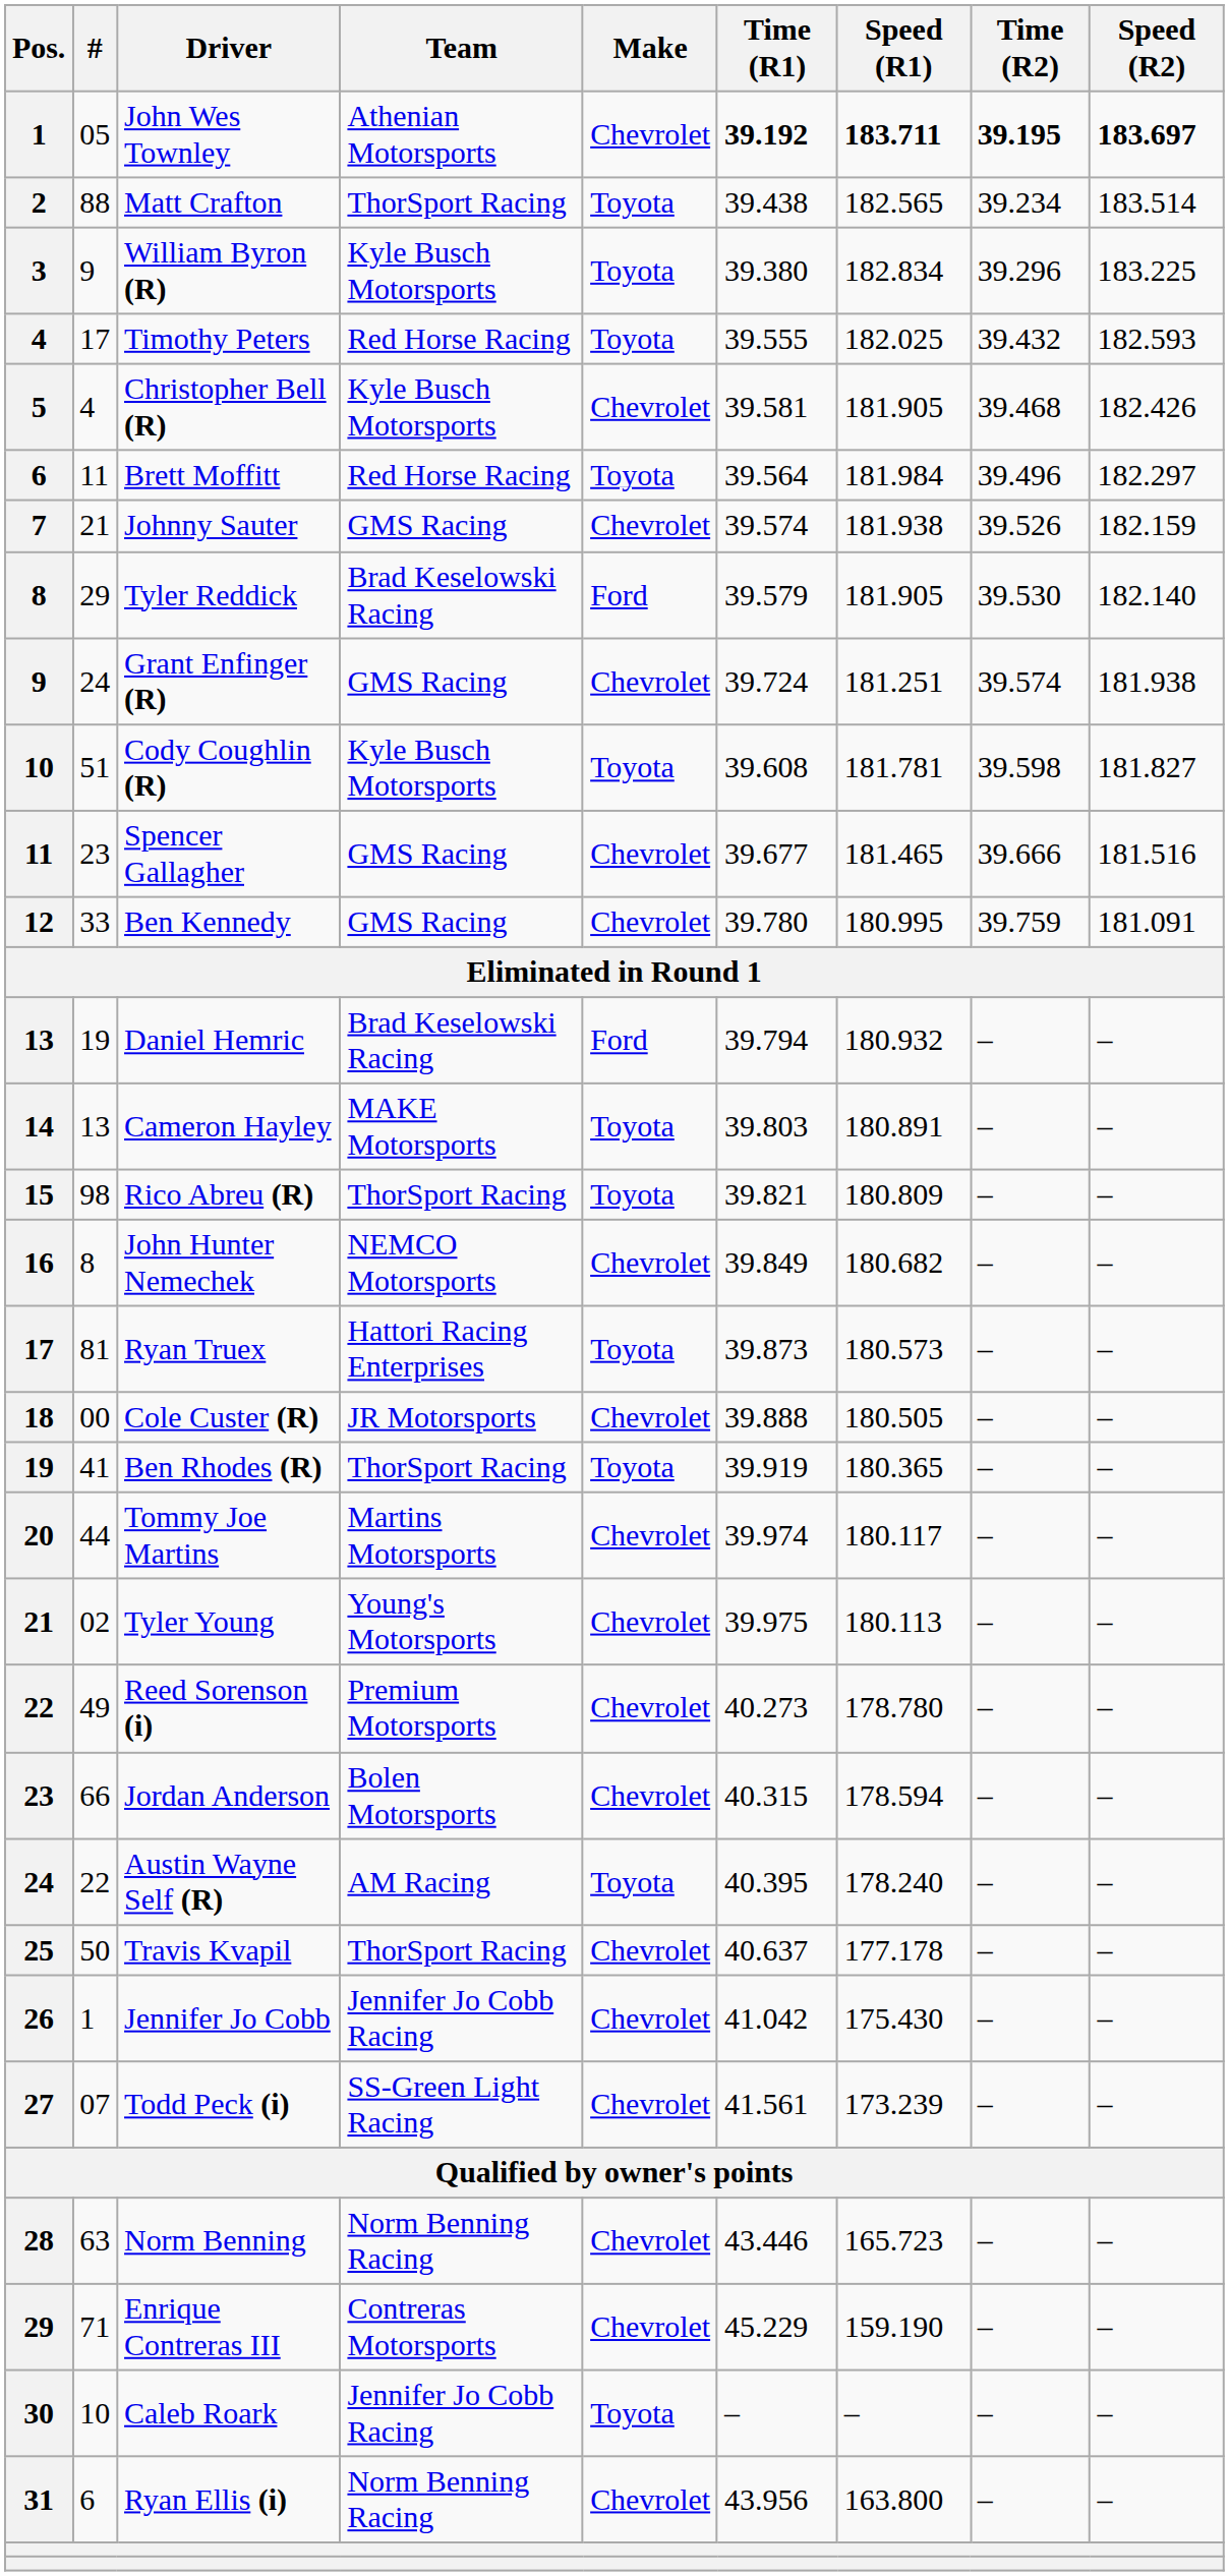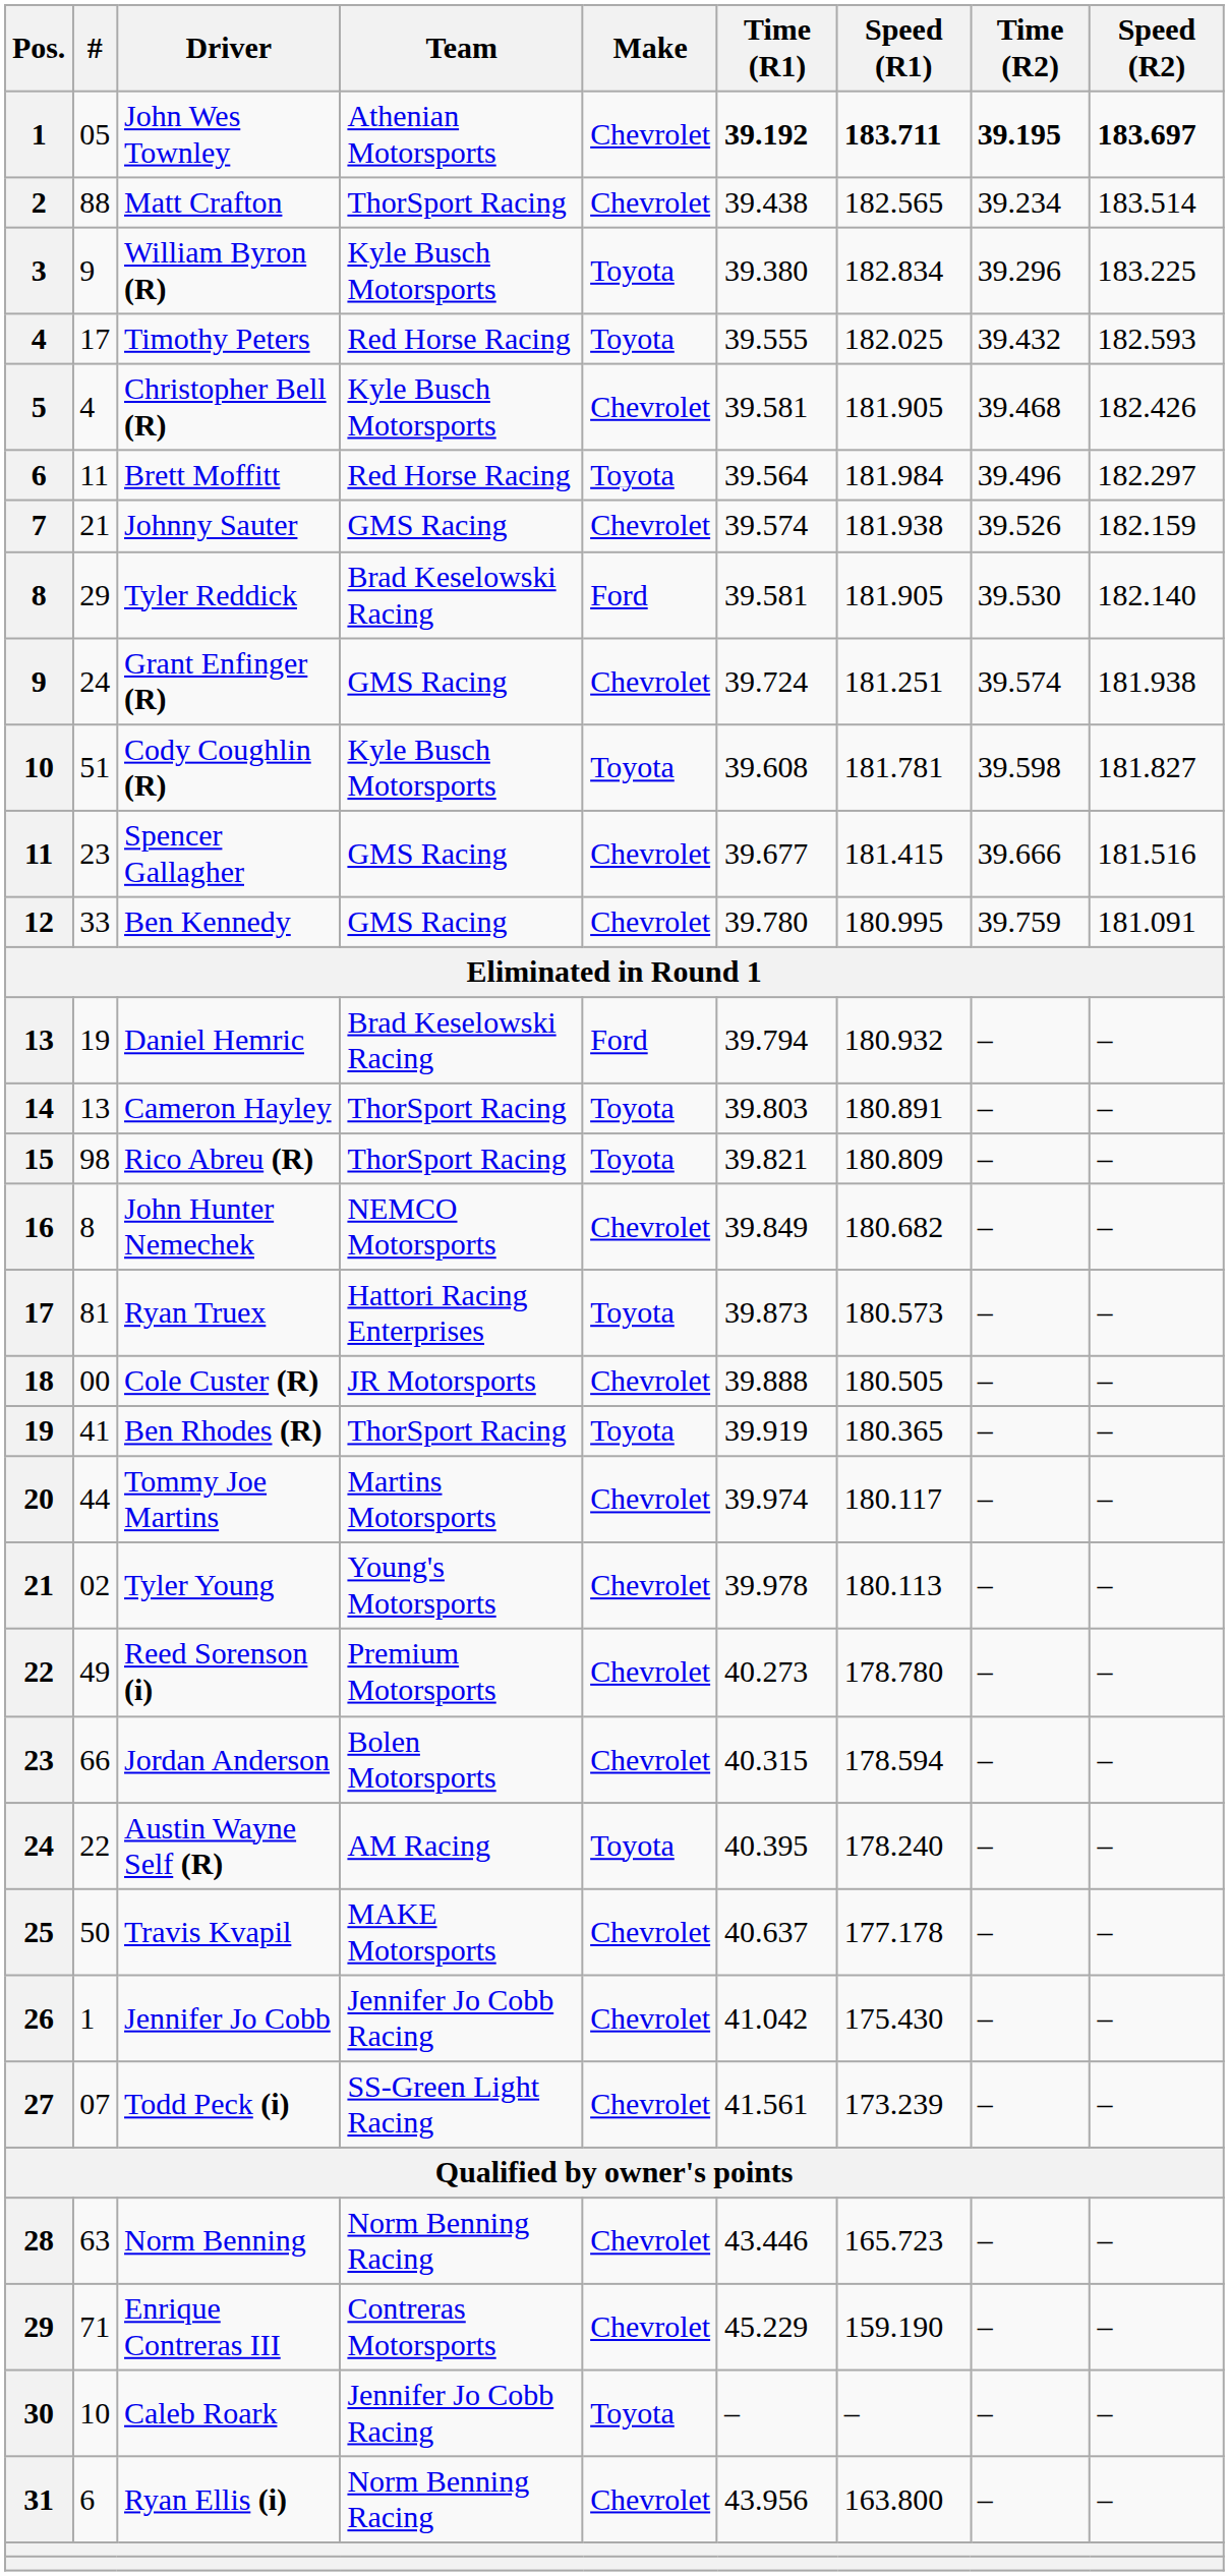 <table class="wikitable" style="font-size:95%">
 <tr>
 <th>Pos.</th>
 <th>#</th>
 <th>Driver</th>
 <th>Team</th>
 <th>Make</th>
 <th>Time (R1)</th>
 <th>Speed (R1)</th>
 <th>Time (R2)</th>
 <th>Speed (R2)</th>
 </tr>
 <tr>
 <th>1</th>
 <td>05</td>
 <td><a href='#'>John Wes Townley</a></td>
 <td><a href='#'>Athenian Motorsports</a></td>
 <td><a href='#'>Chevrolet</a></td>
 <td><strong>39.192</strong></td>
 <td><strong>183.711</strong></td>
 <td><strong>39.195</strong></td>
 <td><strong>183.697</strong></td>
 </tr>
 <tr>
 <th>2</th>
 <td>88</td>
 <td><a href='#'>Matt Crafton</a></td>
 <td><a href='#'>ThorSport Racing</a></td>
-<td><a href='#'>Toyota</a></td>
+<td><a href='#'>Chevrolet</a></td>
 <td>39.438</td>
 <td>182.565</td>
 <td>39.234</td>
 <td>183.514</td>
 </tr>
 <tr>
 <th>3</th>
 <td>9</td>
 <td><a href='#'>William Byron</a> <strong>(R)</strong></td>
 <td><a href='#'>Kyle Busch Motorsports</a></td>
 <td><a href='#'>Toyota</a></td>
 <td>39.380</td>
 <td>182.834</td>
 <td>39.296</td>
 <td>183.225</td>
 </tr>
 <tr>
 <th>4</th>
 <td>17</td>
 <td><a href='#'>Timothy Peters</a></td>
 <td><a href='#'>Red Horse Racing</a></td>
 <td><a href='#'>Toyota</a></td>
 <td>39.555</td>
 <td>182.025</td>
 <td>39.432</td>
 <td>182.593</td>
 </tr>
 <tr>
 <th>5</th>
 <td>4</td>
 <td><a href='#'>Christopher Bell</a> <strong>(R)</strong></td>
 <td><a href='#'>Kyle Busch Motorsports</a></td>
 <td><a href='#'>Chevrolet</a></td>
 <td>39.581</td>
 <td>181.905</td>
 <td>39.468</td>
 <td>182.426</td>
 </tr>
 <tr>
 <th>6</th>
 <td>11</td>
 <td><a href='#'>Brett Moffitt</a></td>
 <td><a href='#'>Red Horse Racing</a></td>
 <td><a href='#'>Toyota</a></td>
 <td>39.564</td>
 <td>181.984</td>
 <td>39.496</td>
 <td>182.297</td>
 </tr>
 <tr>
 <th>7</th>
 <td>21</td>
 <td><a href='#'>Johnny Sauter</a></td>
 <td><a href='#'>GMS Racing</a></td>
 <td><a href='#'>Chevrolet</a></td>
 <td>39.574</td>
 <td>181.938</td>
 <td>39.526</td>
 <td>182.159</td>
 </tr>
 <tr>
 <th>8</th>
 <td>29</td>
 <td><a href='#'>Tyler Reddick</a></td>
 <td><a href='#'>Brad Keselowski Racing</a></td>
 <td><a href='#'>Ford</a></td>
-<td>39.579</td>
+<td>39.581</td>
 <td>181.905</td>
 <td>39.530</td>
 <td>182.140</td>
 </tr>
 <tr>
 <th>9</th>
 <td>24</td>
 <td><a href='#'>Grant Enfinger</a> <strong>(R)</strong></td>
 <td><a href='#'>GMS Racing</a></td>
 <td><a href='#'>Chevrolet</a></td>
 <td>39.724</td>
 <td>181.251</td>
 <td>39.574</td>
 <td>181.938</td>
 </tr>
 <tr>
 <th>10</th>
 <td>51</td>
 <td><a href='#'>Cody Coughlin</a> <strong>(R)</strong></td>
 <td><a href='#'>Kyle Busch Motorsports</a></td>
 <td><a href='#'>Toyota</a></td>
 <td>39.608</td>
 <td>181.781</td>
 <td>39.598</td>
 <td>181.827</td>
 </tr>
 <tr>
 <th>11</th>
 <td>23</td>
 <td><a href='#'>Spencer Gallagher</a></td>
 <td><a href='#'>GMS Racing</a></td>
 <td><a href='#'>Chevrolet</a></td>
 <td>39.677</td>
-<td>181.465</td>
+<td>181.415</td>
 <td>39.666</td>
 <td>181.516</td>
 </tr>
 <tr>
 <th>12</th>
 <td>33</td>
 <td><a href='#'>Ben Kennedy</a></td>
 <td><a href='#'>GMS Racing</a></td>
 <td><a href='#'>Chevrolet</a></td>
 <td>39.780</td>
 <td>180.995</td>
 <td>39.759</td>
 <td>181.091</td>
 </tr>
 <tr>
 <th colspan="9">Eliminated in Round 1</th>
 </tr>
 <tr>
 <th>13</th>
 <td>19</td>
 <td><a href='#'>Daniel Hemric</a></td>
 <td><a href='#'>Brad Keselowski Racing</a></td>
 <td><a href='#'>Ford</a></td>
 <td>39.794</td>
 <td>180.932</td>
 <td>–</td>
 <td>–</td>
 </tr>
 <tr>
 <th>14</th>
 <td>13</td>
 <td><a href='#'>Cameron Hayley</a></td>
-<td><a href='#'>MAKE Motorsports</a></td>
+<td><a href='#'>ThorSport Racing</a></td>
 <td><a href='#'>Toyota</a></td>
 <td>39.803</td>
 <td>180.891</td>
 <td>–</td>
 <td>–</td>
 </tr>
 <tr>
 <th>15</th>
 <td>98</td>
 <td><a href='#'>Rico Abreu</a> <strong>(R)</strong></td>
 <td><a href='#'>ThorSport Racing</a></td>
 <td><a href='#'>Toyota</a></td>
 <td>39.821</td>
 <td>180.809</td>
 <td>–</td>
 <td>–</td>
 </tr>
 <tr>
 <th>16</th>
 <td>8</td>
 <td><a href='#'>John Hunter Nemechek</a></td>
 <td><a href='#'>NEMCO Motorsports</a></td>
 <td><a href='#'>Chevrolet</a></td>
 <td>39.849</td>
 <td>180.682</td>
 <td>–</td>
 <td>–</td>
 </tr>
 <tr>
 <th>17</th>
 <td>81</td>
 <td><a href='#'>Ryan Truex</a></td>
 <td><a href='#'>Hattori Racing Enterprises</a></td>
 <td><a href='#'>Toyota</a></td>
 <td>39.873</td>
 <td>180.573</td>
 <td>–</td>
 <td>–</td>
 </tr>
 <tr>
 <th>18</th>
 <td>00</td>
 <td><a href='#'>Cole Custer</a> <strong>(R)</strong></td>
 <td><a href='#'>JR Motorsports</a></td>
 <td><a href='#'>Chevrolet</a></td>
 <td>39.888</td>
 <td>180.505</td>
 <td>–</td>
 <td>–</td>
 </tr>
 <tr>
 <th>19</th>
 <td>41</td>
 <td><a href='#'>Ben Rhodes</a> <strong>(R)</strong></td>
 <td><a href='#'>ThorSport Racing</a></td>
 <td><a href='#'>Toyota</a></td>
 <td>39.919</td>
 <td>180.365</td>
 <td>–</td>
 <td>–</td>
 </tr>
 <tr>
 <th>20</th>
 <td>44</td>
 <td><a href='#'>Tommy Joe Martins</a></td>
 <td><a href='#'>Martins Motorsports</a></td>
 <td><a href='#'>Chevrolet</a></td>
 <td>39.974</td>
 <td>180.117</td>
 <td>–</td>
 <td>–</td>
 </tr>
 <tr>
 <th>21</th>
 <td>02</td>
 <td><a href='#'>Tyler Young</a></td>
 <td><a href='#'>Young's Motorsports</a></td>
 <td><a href='#'>Chevrolet</a></td>
-<td>39.975</td>
+<td>39.978</td>
 <td>180.113</td>
 <td>–</td>
 <td>–</td>
 </tr>
 <tr>
 <th>22</th>
 <td>49</td>
 <td><a href='#'>Reed Sorenson</a> <strong>(i)</strong></td>
 <td><a href='#'>Premium Motorsports</a></td>
 <td><a href='#'>Chevrolet</a></td>
 <td>40.273</td>
 <td>178.780</td>
 <td>–</td>
 <td>–</td>
 </tr>
 <tr>
 <th>23</th>
 <td>66</td>
 <td><a href='#'>Jordan Anderson</a></td>
 <td><a href='#'>Bolen Motorsports</a></td>
 <td><a href='#'>Chevrolet</a></td>
 <td>40.315</td>
 <td>178.594</td>
 <td>–</td>
 <td>–</td>
 </tr>
 <tr>
 <th>24</th>
 <td>22</td>
 <td><a href='#'>Austin Wayne Self</a> <strong>(R)</strong></td>
 <td><a href='#'>AM Racing</a></td>
 <td><a href='#'>Toyota</a></td>
 <td>40.395</td>
 <td>178.240</td>
 <td>–</td>
 <td>–</td>
 </tr>
 <tr>
 <th>25</th>
 <td>50</td>
 <td><a href='#'>Travis Kvapil</a></td>
-<td><a href='#'>ThorSport Racing</a></td>
+<td><a href='#'>MAKE Motorsports</a></td>
 <td><a href='#'>Chevrolet</a></td>
 <td>40.637</td>
 <td>177.178</td>
 <td>–</td>
 <td>–</td>
 </tr>
 <tr>
 <th>26</th>
 <td>1</td>
 <td><a href='#'>Jennifer Jo Cobb</a></td>
 <td><a href='#'>Jennifer Jo Cobb Racing</a></td>
 <td><a href='#'>Chevrolet</a></td>
 <td>41.042</td>
 <td>175.430</td>
 <td>–</td>
 <td>–</td>
 </tr>
 <tr>
 <th>27</th>
 <td>07</td>
 <td><a href='#'>Todd Peck</a> <strong>(i)</strong></td>
 <td><a href='#'>SS-Green Light Racing</a></td>
 <td><a href='#'>Chevrolet</a></td>
 <td>41.561</td>
 <td>173.239</td>
 <td>–</td>
 <td>–</td>
 </tr>
 <tr>
 <th colspan="9">Qualified by owner's points</th>
 </tr>
 <tr>
 <th>28</th>
 <td>63</td>
 <td><a href='#'>Norm Benning</a></td>
 <td><a href='#'>Norm Benning Racing</a></td>
 <td><a href='#'>Chevrolet</a></td>
 <td>43.446</td>
 <td>165.723</td>
 <td>–</td>
 <td>–</td>
 </tr>
 <tr>
 <th>29</th>
 <td>71</td>
 <td><a href='#'>Enrique Contreras III</a></td>
 <td><a href='#'>Contreras Motorsports</a></td>
 <td><a href='#'>Chevrolet</a></td>
 <td>45.229</td>
 <td>159.190</td>
 <td>–</td>
 <td>–</td>
 </tr>
 <tr>
 <th>30</th>
 <td>10</td>
 <td><a href='#'>Caleb Roark</a></td>
 <td><a href='#'>Jennifer Jo Cobb Racing</a></td>
 <td><a href='#'>Toyota</a></td>
 <td>–</td>
 <td>–</td>
 <td>–</td>
 <td>–</td>
 </tr>
 <tr>
 <th>31</th>
 <td>6</td>
 <td><a href='#'>Ryan Ellis</a> <strong>(i)</strong></td>
 <td><a href='#'>Norm Benning Racing</a></td>
 <td><a href='#'>Chevrolet</a></td>
 <td>43.956</td>
 <td>163.800</td>
 <td>–</td>
 <td>–</td>
 </tr>
 <tr>
 <th colspan="9"></th>
 </tr>
 <tr>
 <th colspan="9"></th>
 </tr>
 </table>
